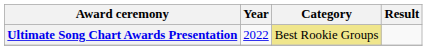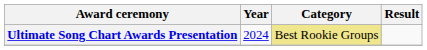 <table class="wikitable plainrowheaders">
 <tr>
 <th scope="col">Award ceremony</th>
 <th scope="col">Year</th>
 <th scope="col">Category</th>
 <th scope="col">Result</th>
 </tr>
 <tr>
 <th scope="row"><a href='#'>Ultimate Song Chart Awards Presentation</a></th>
-<td><a href='#'>2022</a></td>
+<td><a href='#'>2024</a></td>
 <td style="background: khaki;">Best Rookie Groups</td>
 <td></td>
 </tr>
 <tr>
 </tr>
 </table>
